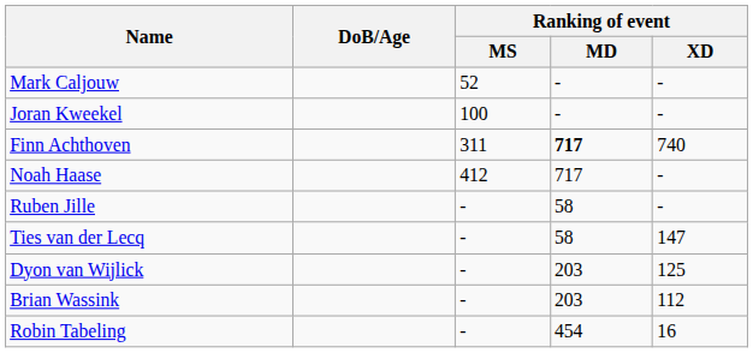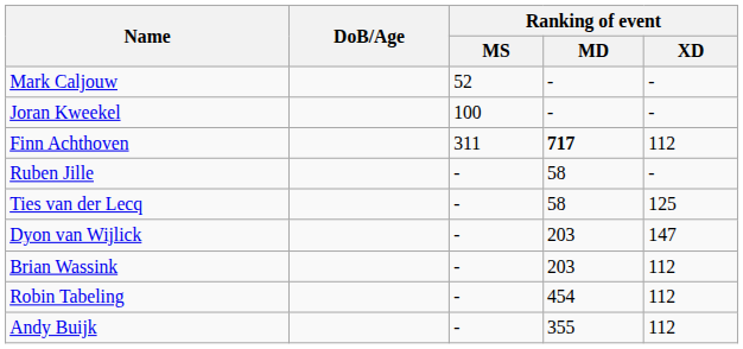 <table class="wikitable" style="width:600px; font-size:95%;">
 <tr>
 <th rowspan="2" align="left">Name</th>
 <th rowspan="2" align="left">DoB/Age</th>
 <th colspan="3" align="center">Ranking of event</th>
 </tr>
 <tr>
 <th align="center">MS</th>
 <th align="center">MD</th>
 <th align="center">XD</th>
 </tr>
 <tr>
 <td><a href='#'>Mark Caljouw</a></td>
 <td></td>
 <td>52</td>
 <td>-</td>
 <td>-</td>
 </tr>
 <tr>
 <td><a href='#'>Joran Kweekel</a></td>
 <td></td>
 <td>100</td>
 <td>-</td>
 <td>-</td>
 </tr>
 <tr>
 <td><a href='#'>Finn Achthoven</a></td>
 <td></td>
 <td>311</td>
 <td><strong>717</strong></td>
-<td>740</td>
-</tr>
-<tr>
-<td><a href='#'>Noah Haase</a></td>
-<td></td>
-<td>412</td>
-<td>717</td>
-<td>-</td>
+<td>112</td>
 </tr>
 <tr>
 <td><a href='#'>Ruben Jille</a></td>
 <td></td>
 <td>-</td>
 <td>58</td>
 <td>-</td>
 </tr>
 <tr>
 <td><a href='#'>Ties van der Lecq</a></td>
 <td></td>
 <td>-</td>
 <td>58</td>
-<td>147</td>
+<td>125</td>
 </tr>
 <tr>
 <td><a href='#'>Dyon van Wijlick</a></td>
 <td></td>
 <td>-</td>
 <td>203</td>
-<td>125</td>
+<td>147</td>
 </tr>
 <tr>
 <td><a href='#'>Brian Wassink</a></td>
 <td></td>
 <td>-</td>
 <td>203</td>
 <td>112</td>
 </tr>
 <tr>
 <td><a href='#'>Robin Tabeling</a></td>
 <td></td>
 <td>-</td>
 <td>454</td>
-<td>16</td>
+<td>112</td>
+</tr>
+<tr>
+<td><a href='#'>Andy Buijk</a></td>
+<td></td>
+<td>-</td>
+<td>355</td>
+<td>112</td>
 </tr>
 </table>
